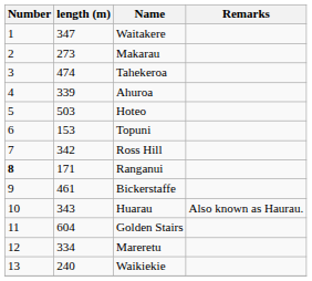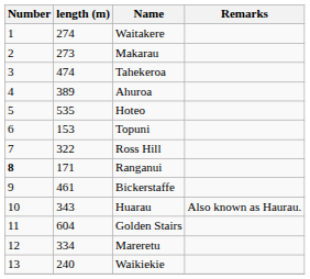 <table class="wikitable sortable">
 <tr>
 <th>Number</th>
 <th>length (m)</th>
 <th>Name</th>
 <th>Remarks</th>
 </tr>
 <tr>
 <td>1</td>
-<td>347</td>
+<td>274</td>
 <td>Waitakere</td>
 <td></td>
 </tr>
 <tr>
 <td>2</td>
 <td>273</td>
 <td>Makarau</td>
 <td></td>
 </tr>
 <tr>
 <td>3</td>
 <td>474</td>
 <td>Tahekeroa</td>
 <td></td>
 </tr>
 <tr>
 <td>4</td>
-<td>339</td>
+<td>389</td>
 <td>Ahuroa</td>
 <td></td>
 </tr>
 <tr>
 <td>5</td>
-<td>503</td>
+<td>535</td>
 <td>Hoteo</td>
 <td></td>
 </tr>
 <tr>
 <td>6</td>
 <td>153</td>
 <td>Topuni</td>
 <td></td>
 </tr>
 <tr>
 <td>7</td>
-<td>342</td>
+<td>322</td>
 <td>Ross Hill</td>
 <td></td>
 </tr>
 <tr>
 <td><strong>8</strong></td>
 <td>171</td>
 <td>Ranganui</td>
 <td></td>
 </tr>
 <tr>
 <td>9</td>
 <td>461</td>
 <td>Bickerstaffe</td>
 <td></td>
 </tr>
 <tr>
 <td>10</td>
 <td>343</td>
 <td>Huarau</td>
 <td>Also known as Haurau.</td>
 </tr>
 <tr>
 <td>11</td>
 <td>604</td>
 <td>Golden Stairs</td>
 <td></td>
 </tr>
 <tr>
 <td>12</td>
 <td>334</td>
 <td>Mareretu</td>
 <td></td>
 </tr>
 <tr>
 <td>13</td>
 <td>240</td>
 <td>Waikiekie</td>
 <td></td>
 </tr>
 <tr>
 </tr>
 </table>
